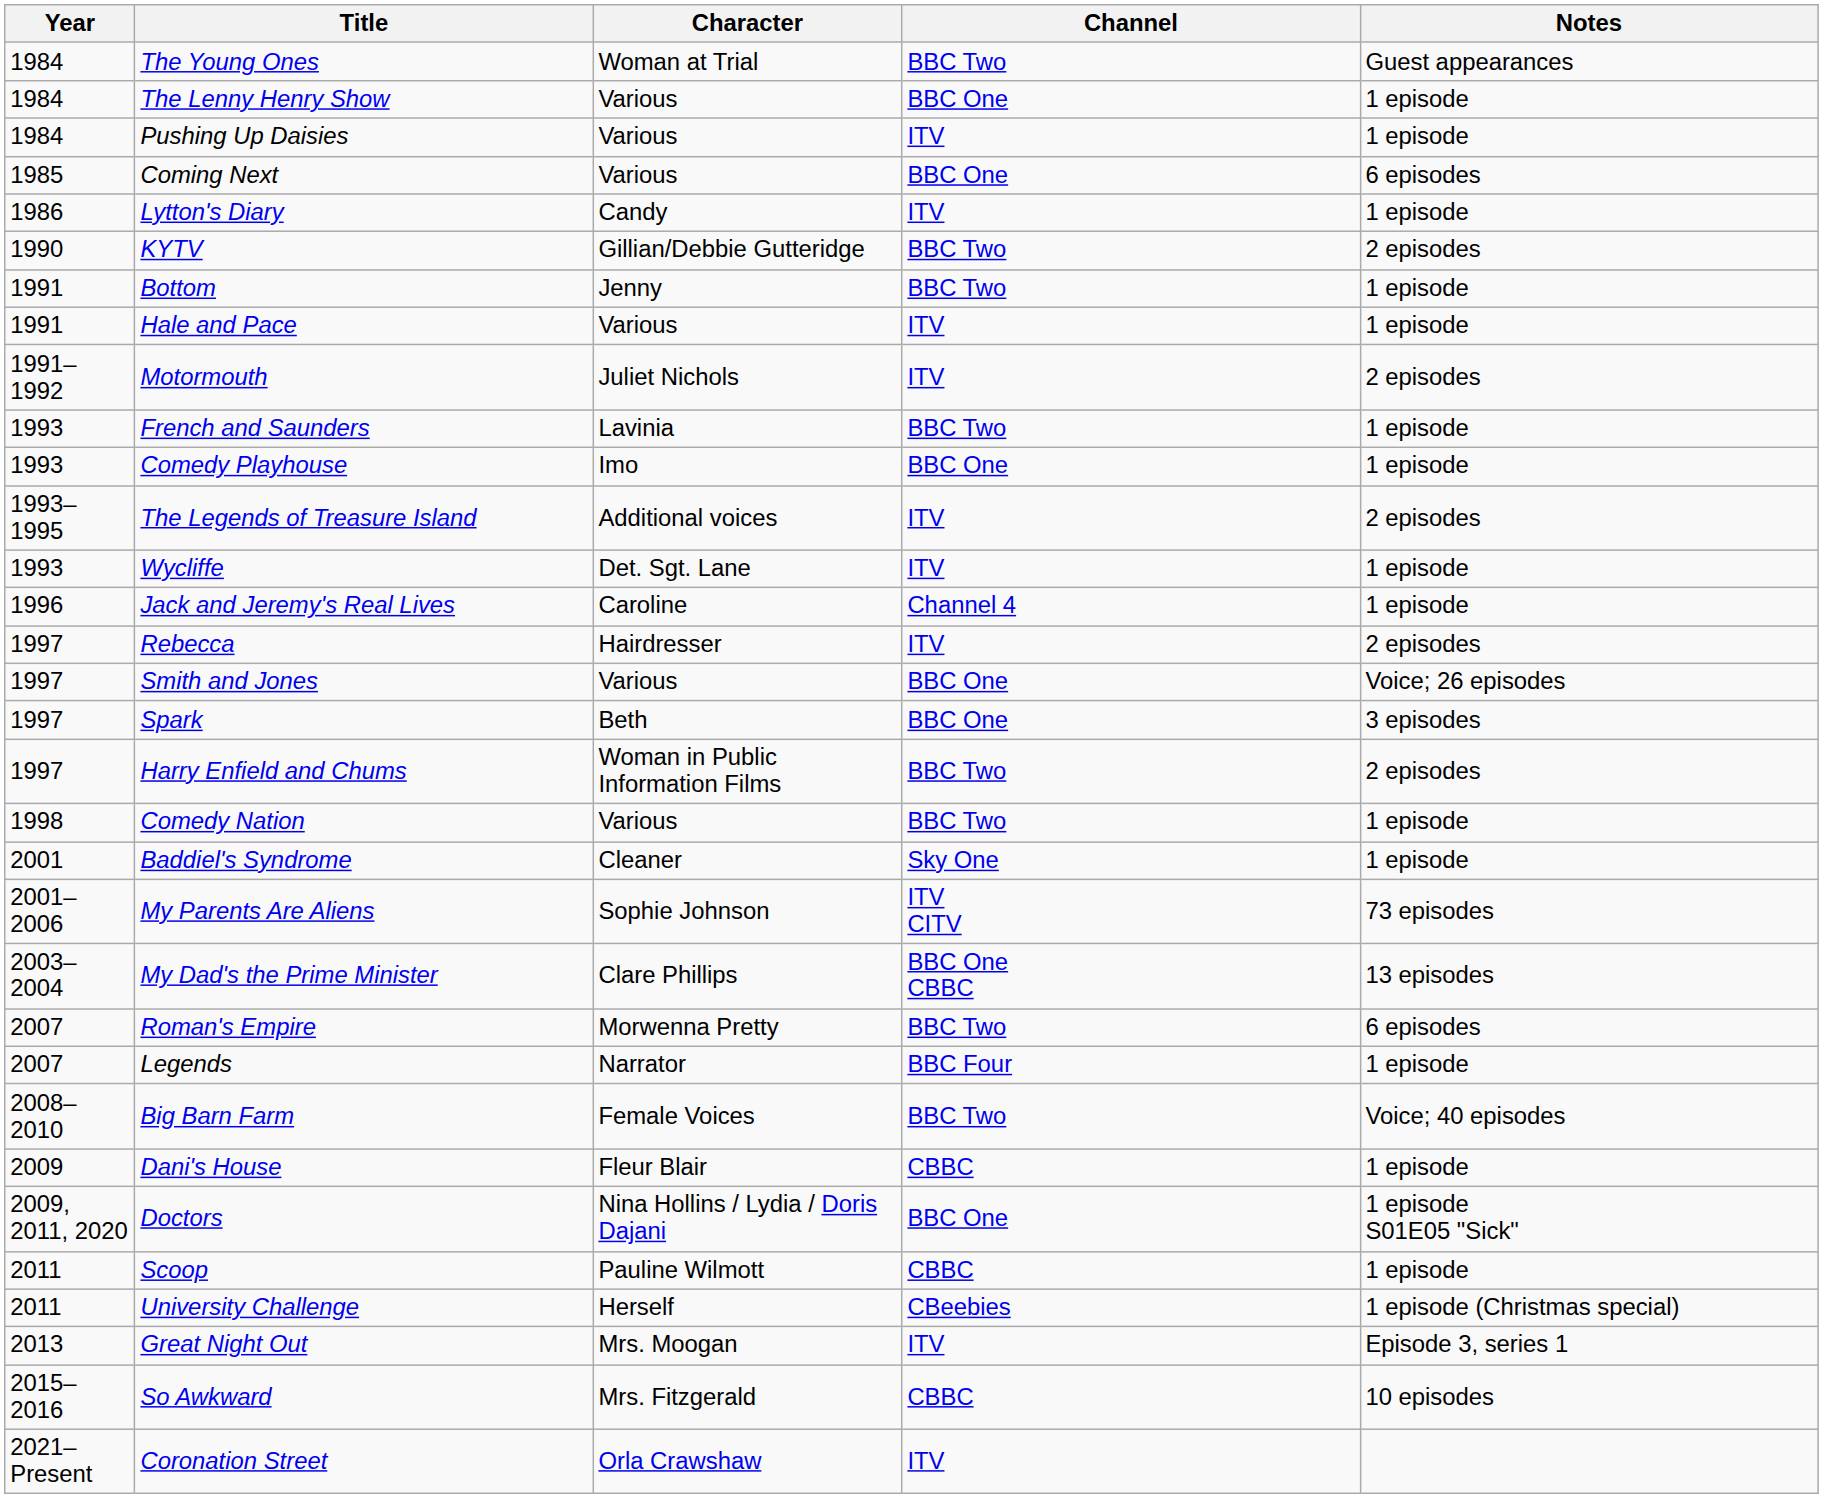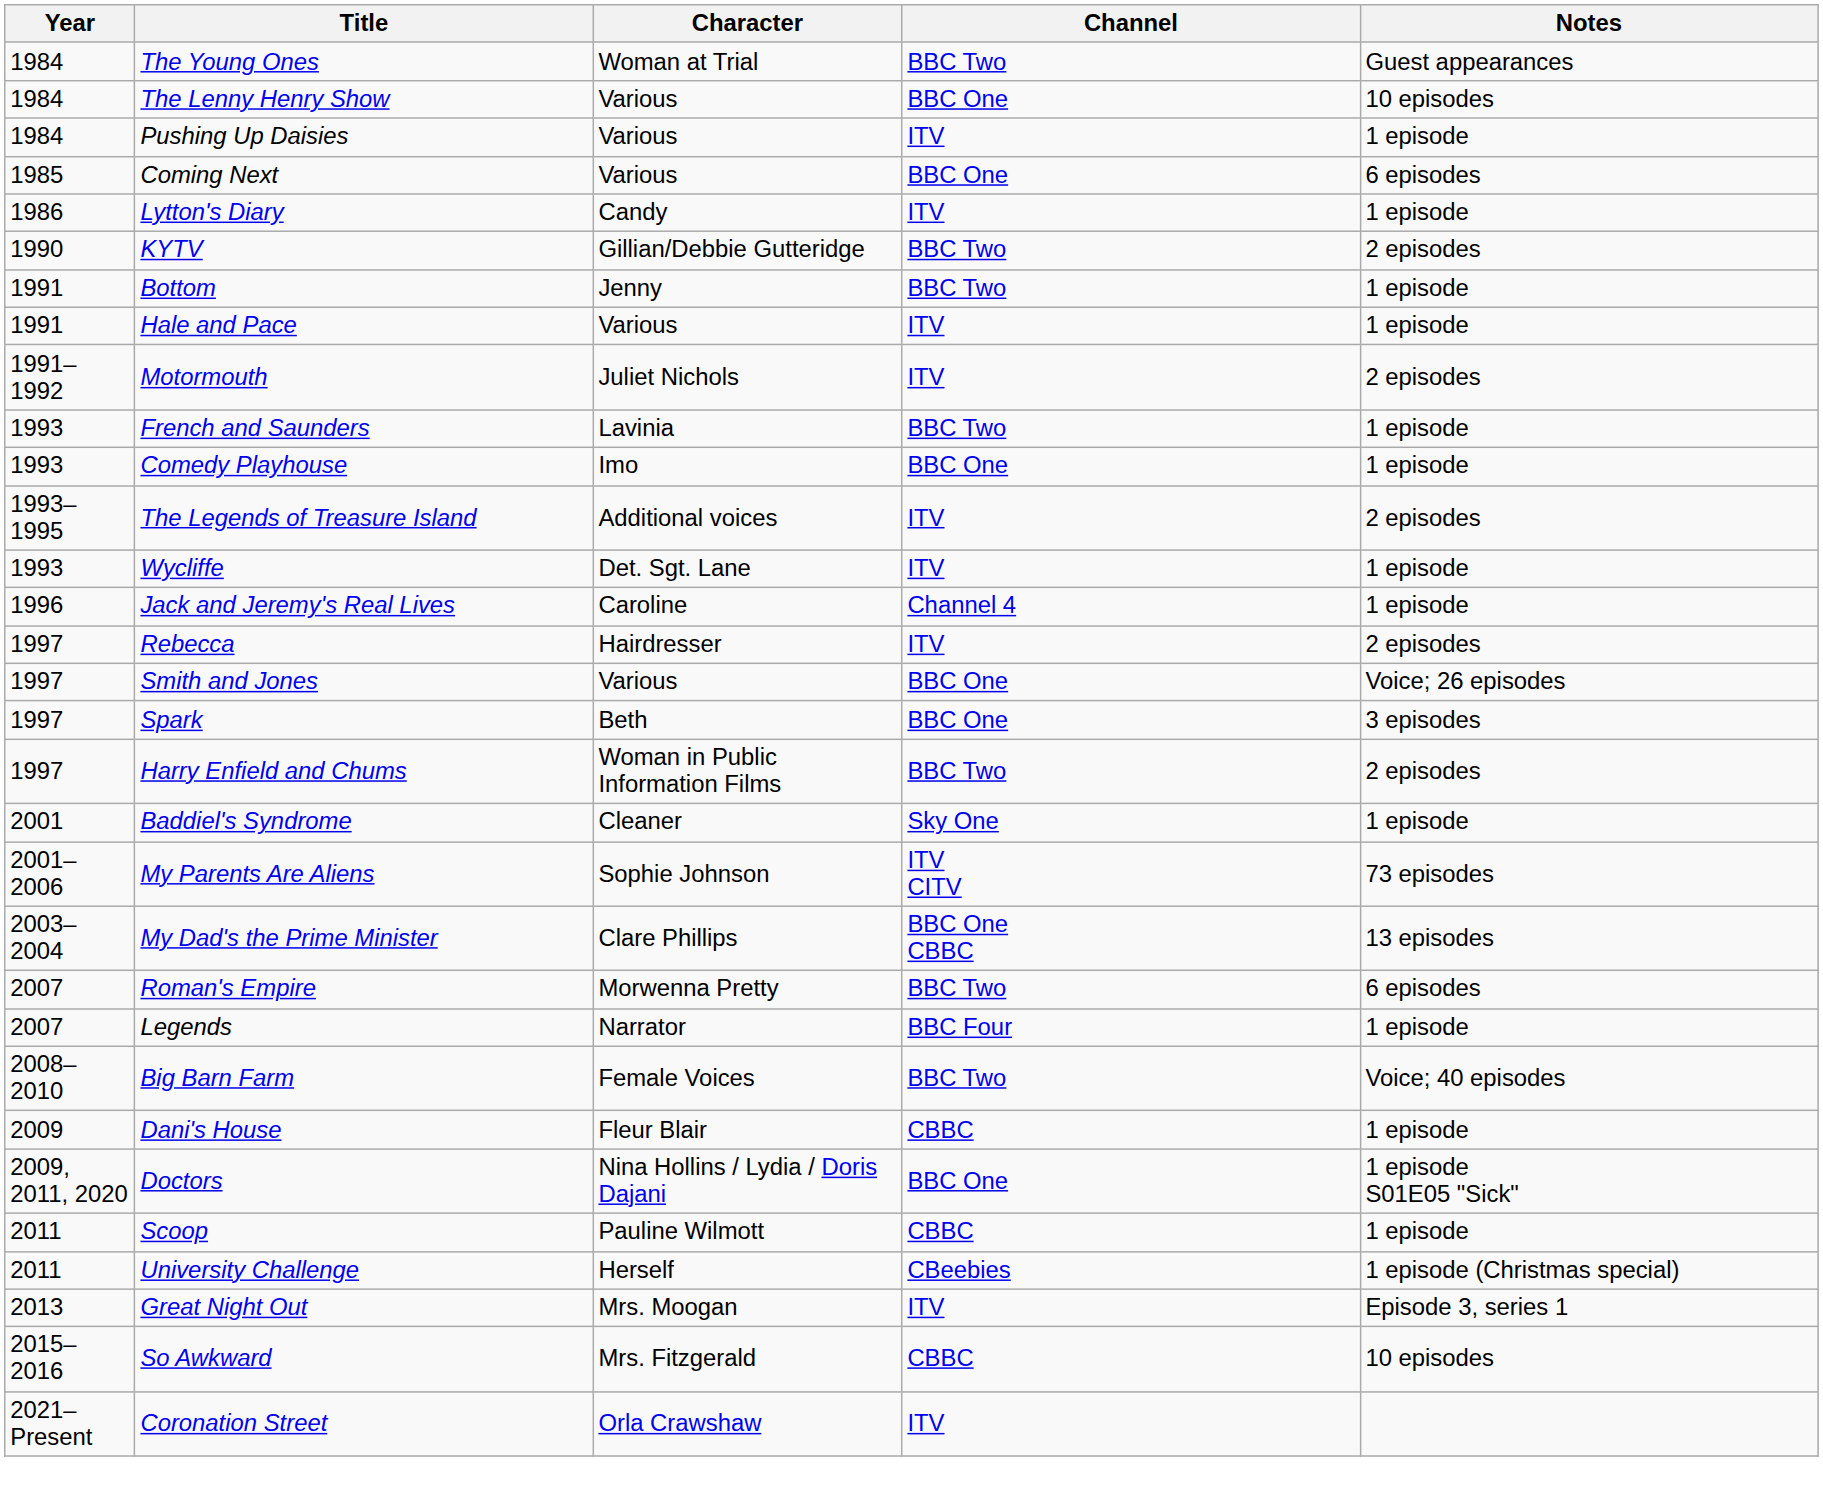 <table class="wikitable">
 <tr>
 <th scope="col" width="80">Year</th>
 <th scope="col" width="300">Title</th>
 <th scope="col" width="200">Character</th>
 <th scope="col" width="300">Channel</th>
 <th scope="col" width="300">Notes</th>
 </tr>
 <tr>
 <td>1984</td>
 <td><em><a href='#'>The Young Ones</a></em></td>
 <td>Woman at Trial</td>
 <td><a href='#'>BBC Two</a></td>
 <td>Guest appearances</td>
 </tr>
 <tr>
 <td>1984</td>
 <td><em><a href='#'>The Lenny Henry Show</a></em></td>
 <td>Various</td>
 <td><a href='#'>BBC One</a></td>
-<td>1 episode</td>
+<td>10 episodes</td>
 </tr>
 <tr>
 <td>1984</td>
 <td><em>Pushing Up Daisies</em></td>
 <td>Various</td>
 <td><a href='#'>ITV</a></td>
 <td>1 episode</td>
 </tr>
 <tr>
 <td>1985</td>
 <td><em>Coming Next</em></td>
 <td>Various</td>
 <td><a href='#'>BBC One</a></td>
 <td>6 episodes</td>
 </tr>
 <tr>
 <td>1986</td>
 <td><em><a href='#'>Lytton's Diary</a></em></td>
 <td>Candy</td>
 <td><a href='#'>ITV</a></td>
 <td>1 episode</td>
 </tr>
 <tr>
 <td>1990</td>
 <td><em><a href='#'>KYTV</a></em></td>
 <td>Gillian/Debbie Gutteridge</td>
 <td><a href='#'>BBC Two</a></td>
 <td>2 episodes</td>
 </tr>
 <tr>
 <td>1991</td>
 <td><em><a href='#'>Bottom</a></em></td>
 <td>Jenny</td>
 <td><a href='#'>BBC Two</a></td>
 <td>1 episode</td>
 </tr>
 <tr>
 <td>1991</td>
 <td><em><a href='#'>Hale and Pace</a></em></td>
 <td>Various</td>
 <td><a href='#'>ITV</a></td>
 <td>1 episode</td>
 </tr>
 <tr>
 <td>1991–1992</td>
 <td><em><a href='#'>Motormouth</a></em></td>
 <td>Juliet Nichols</td>
 <td><a href='#'>ITV</a></td>
 <td>2 episodes</td>
 </tr>
 <tr>
 <td>1993</td>
 <td><em><a href='#'>French and Saunders</a></em></td>
 <td>Lavinia</td>
 <td><a href='#'>BBC Two</a></td>
 <td>1 episode</td>
 </tr>
 <tr>
 <td>1993</td>
 <td><em><a href='#'>Comedy Playhouse</a></em></td>
 <td>Imo</td>
 <td><a href='#'>BBC One</a></td>
 <td>1 episode</td>
 </tr>
 <tr>
 <td>1993–1995</td>
 <td><em><a href='#'>The Legends of Treasure Island</a></em></td>
 <td>Additional voices</td>
 <td><a href='#'>ITV</a></td>
 <td>2 episodes</td>
 </tr>
 <tr>
 <td>1993</td>
 <td><em><a href='#'>Wycliffe</a></em></td>
 <td>Det. Sgt. Lane</td>
 <td><a href='#'>ITV</a></td>
 <td>1 episode</td>
 </tr>
 <tr>
 <td>1996</td>
 <td><em><a href='#'>Jack and Jeremy's Real Lives</a></em></td>
 <td>Caroline</td>
 <td><a href='#'>Channel 4</a></td>
 <td>1 episode</td>
 </tr>
 <tr>
 <td>1997</td>
 <td><em><a href='#'>Rebecca</a></em></td>
 <td>Hairdresser</td>
 <td><a href='#'>ITV</a></td>
 <td>2 episodes</td>
 </tr>
 <tr>
 <td>1997</td>
 <td><em><a href='#'>Smith and Jones</a></em></td>
 <td>Various</td>
 <td><a href='#'>BBC One</a></td>
 <td>Voice; 26 episodes</td>
 </tr>
 <tr>
 <td>1997</td>
 <td><em><a href='#'>Spark</a></em></td>
 <td>Beth</td>
 <td><a href='#'>BBC One</a></td>
 <td>3 episodes</td>
 </tr>
 <tr>
 <td>1997</td>
 <td><em><a href='#'>Harry Enfield and Chums</a></em></td>
 <td>Woman in Public Information Films</td>
 <td><a href='#'>BBC Two</a></td>
 <td>2 episodes</td>
 </tr>
 <tr>
-<td>1998</td>
-<td><em><a href='#'>Comedy Nation</a></em></td>
-<td>Various</td>
-<td><a href='#'>BBC Two</a></td>
-<td>1 episode</td>
-</tr>
-<tr>
 <td>2001</td>
 <td><em><a href='#'>Baddiel's Syndrome</a></em></td>
 <td>Cleaner</td>
 <td><a href='#'>Sky One</a></td>
 <td>1 episode</td>
 </tr>
 <tr>
 <td>2001–2006</td>
 <td><em><a href='#'>My Parents Are Aliens</a></em></td>
 <td>Sophie Johnson</td>
 <td><a href='#'>ITV</a><br><a href='#'>CITV</a></td>
 <td>73 episodes</td>
 </tr>
 <tr>
 <td>2003–2004</td>
 <td><em><a href='#'>My Dad's the Prime Minister</a></em></td>
 <td>Clare Phillips</td>
 <td><a href='#'>BBC One</a><br><a href='#'>CBBC</a></td>
 <td>13 episodes</td>
 </tr>
 <tr>
 <td>2007</td>
 <td><em><a href='#'>Roman's Empire</a></em></td>
 <td>Morwenna Pretty</td>
 <td><a href='#'>BBC Two</a></td>
 <td>6 episodes</td>
 </tr>
 <tr>
 <td>2007</td>
 <td><em>Legends</em></td>
 <td>Narrator</td>
 <td><a href='#'>BBC Four</a></td>
 <td>1 episode</td>
 </tr>
 <tr>
 <td>2008–2010</td>
 <td><em><a href='#'>Big Barn Farm</a></em></td>
 <td>Female Voices</td>
 <td><a href='#'>BBC Two</a></td>
 <td>Voice; 40 episodes</td>
 </tr>
 <tr>
 <td>2009</td>
 <td><em><a href='#'>Dani's House</a></em></td>
 <td>Fleur Blair</td>
 <td><a href='#'>CBBC</a></td>
 <td>1 episode</td>
 </tr>
 <tr>
 <td>2009, 2011, 2020</td>
 <td><em><a href='#'>Doctors</a></em></td>
 <td>Nina Hollins / Lydia / <a href='#'>Doris Dajani</a></td>
 <td><a href='#'>BBC One</a></td>
 <td>1 episode<br>S01E05 "Sick"</td>
 </tr>
 <tr>
 <td>2011</td>
 <td><em><a href='#'>Scoop</a></em></td>
 <td>Pauline Wilmott</td>
 <td><a href='#'>CBBC</a></td>
 <td>1 episode</td>
 </tr>
 <tr>
 <td>2011</td>
 <td><em><a href='#'>University Challenge</a></em></td>
 <td>Herself</td>
 <td><a href='#'>CBeebies</a></td>
 <td>1 episode (Christmas special)</td>
 </tr>
 <tr>
 <td>2013</td>
 <td><em><a href='#'>Great Night Out</a></em></td>
 <td>Mrs. Moogan</td>
 <td><a href='#'>ITV</a></td>
 <td>Episode 3, series 1</td>
 </tr>
 <tr>
 <td>2015–2016</td>
 <td><em><a href='#'>So Awkward</a></em></td>
 <td>Mrs. Fitzgerald</td>
 <td><a href='#'>CBBC</a></td>
 <td>10 episodes</td>
 </tr>
 <tr>
 <td>2021–Present</td>
 <td><em><a href='#'>Coronation Street</a></em></td>
 <td><a href='#'>Orla Crawshaw</a></td>
 <td><a href='#'>ITV</a></td>
 <td></td>
 </tr>
 </table>
